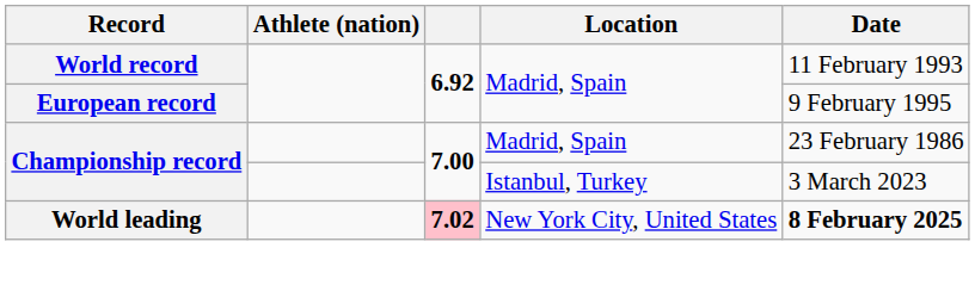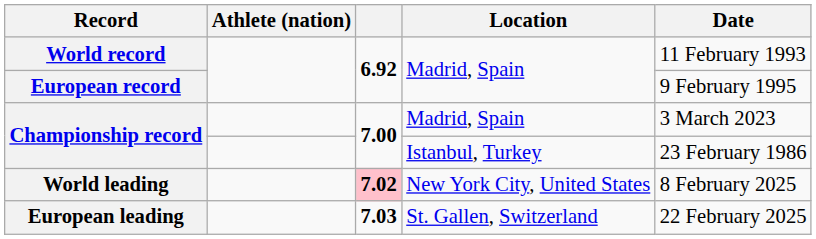 <table class="wikitable">
 <tr>
 <th scope="col">Record</th>
 <th scope="col">Athlete (nation)</th>
 <th scope="col"></th>
 <th scope="col">Location</th>
 <th scope="col">Date</th>
 </tr>
 <tr>
 <th scope="row"><a href='#'>World record</a></th>
 <td rowspan="2"></td>
 <td rowspan="2" align="center"><strong>6.92</strong></td>
 <td rowspan="2"><a href='#'>Madrid</a>, <a href='#'>Spain</a></td>
 <td rowspan="1">11 February 1993</td>
 </tr>
 <tr>
 <th scope="row"><a href='#'>European record</a></th>
 <td rowspan="1">9 February 1995</td>
 </tr>
 <tr>
 <th rowspan="2" scope="row"><a href='#'>Championship record</a></th>
 <td></td>
 <td rowspan="2" align="center"><strong>7.00</strong></td>
 <td><a href='#'>Madrid</a>, <a href='#'>Spain</a></td>
-<td>23 February 1986</td>
+<td>3 March 2023</td>
 </tr>
 <tr>
 <td></td>
 <td><a href='#'>Istanbul</a>, <a href='#'>Turkey</a></td>
-<td>3 March 2023</td>
+<td>23 February 1986</td>
 </tr>
 <tr>
 <th scope="row">World leading</th>
 <td></td>
 <td align="center" style="background: pink;"><strong>7.02</strong></td>
 <td><a href='#'>New York City</a>, <a href='#'>United States</a></td>
-<td><strong>8 February 2025</strong></td>
+<td>8 February 2025</td>
+</tr>
+<tr>
+<th scope="row">European leading</th>
+<td></td>
+<td align="center"><strong>7.03</strong></td>
+<td><a href='#'>St. Gallen</a>, <a href='#'>Switzerland</a></td>
+<td>22 February 2025</td>
 </tr>
 </table>
